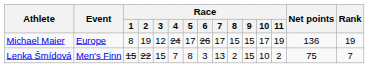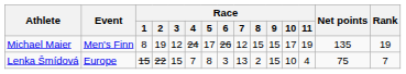 <table class=wikitable style=font-size:90%;text-align:center>
 <tr>
 <th rowspan=2>Athlete</th>
 <th rowspan=2>Event</th>
 <th colspan=11>Race</th>
 <th rowspan=2>Net points</th>
 <th rowspan=2>Rank</th>
 </tr>
 <tr style=font-size:95%>
 <th>1</th>
 <th>2</th>
 <th>3</th>
 <th>4</th>
 <th>5</th>
 <th>6</th>
 <th>7</th>
 <th>8</th>
 <th>9</th>
 <th>10</th>
 <th>11</th>
 </tr>
 <tr>
 <td align=left><a href='#'>Michael Maier</a></td>
-<td align=left><a href='#'>Europe</a></td>
+<td align=left><a href='#'>Men's Finn</a></td>
 <td>8</td>
 <td>19</td>
 <td>12</td>
 <td><s>24</s></td>
 <td>17</td>
 <td><s>26<br></s></td>
-<td>17</td>
+<td>12</td>
 <td>15</td>
 <td>15</td>
 <td>17</td>
 <td>19</td>
-<td>136</td>
+<td>135</td>
 <td>19</td>
 </tr>
 <tr>
 <td align=left><a href='#'>Lenka Šmídová</a></td>
-<td align=left><a href='#'>Men's Finn</a></td>
+<td align=left><a href='#'>Europe</a></td>
 <td><s>15</s></td>
 <td><s>22</s></td>
 <td>15</td>
 <td>7</td>
 <td>8</td>
 <td>3</td>
 <td>13</td>
 <td>2</td>
 <td>15</td>
 <td>10</td>
-<td>2</td>
+<td>4</td>
 <td>75</td>
 <td>7</td>
 </tr>
 </table>
